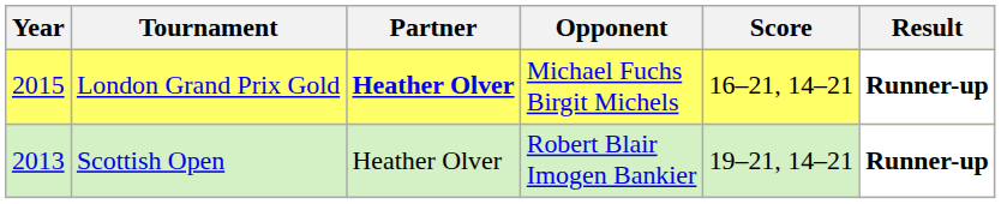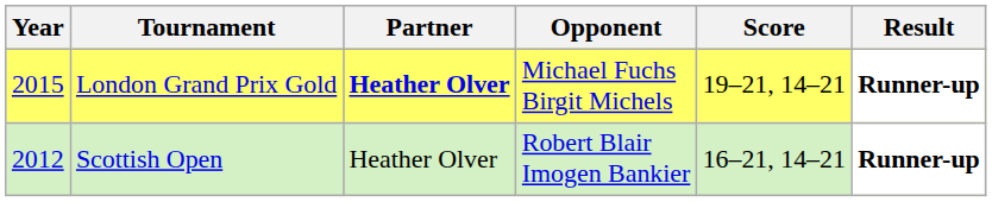 <table class="sortable wikitable" style="font-size: 90%;">
 <tr>
 <th>Year</th>
 <th>Tournament</th>
 <th>Partner</th>
 <th>Opponent</th>
 <th>Score</th>
 <th>Result</th>
 </tr>
 <tr style="background:#FFFF67">
 <td align="center"><a href='#'>2015</a></td>
 <td align="left"><a href='#'>London Grand Prix Gold</a></td>
 <td align="left"><strong> <a href='#'>Heather Olver</a></strong></td>
 <td align="left"> <a href='#'>Michael Fuchs</a> <br>  <a href='#'>Birgit Michels</a></td>
+<td align="left">19–21, 14–21</td>
+<td style="text-align:left; background:white"> <strong>Runner-up</strong></td>
+</tr>
+<tr style="background:#D4F1C5">
+<td align="center"><a href='#'>2012</a></td>
+<td align="left"><a href='#'>Scottish Open</a></td>
+<td align="left"> Heather Olver</td>
+<td align="left"> <a href='#'>Robert Blair</a> <br>  <a href='#'>Imogen Bankier</a></td>
 <td align="left">16–21, 14–21</td>
 <td style="text-align:left; background:white"> <strong>Runner-up</strong></td>
 </tr>
-<tr style="background:#D4F1C5">
-<td align="center"><a href='#'>2013</a></td>
-<td align="left"><a href='#'>Scottish Open</a></td>
-<td align="left"> Heather Olver</td>
-<td align="left"> <a href='#'>Robert Blair</a> <br>  <a href='#'>Imogen Bankier</a></td>
-<td align="left">19–21, 14–21</td>
-<td style="text-align:left; background:white"> <strong>Runner-up</strong></td>
-</tr>
 </table>
